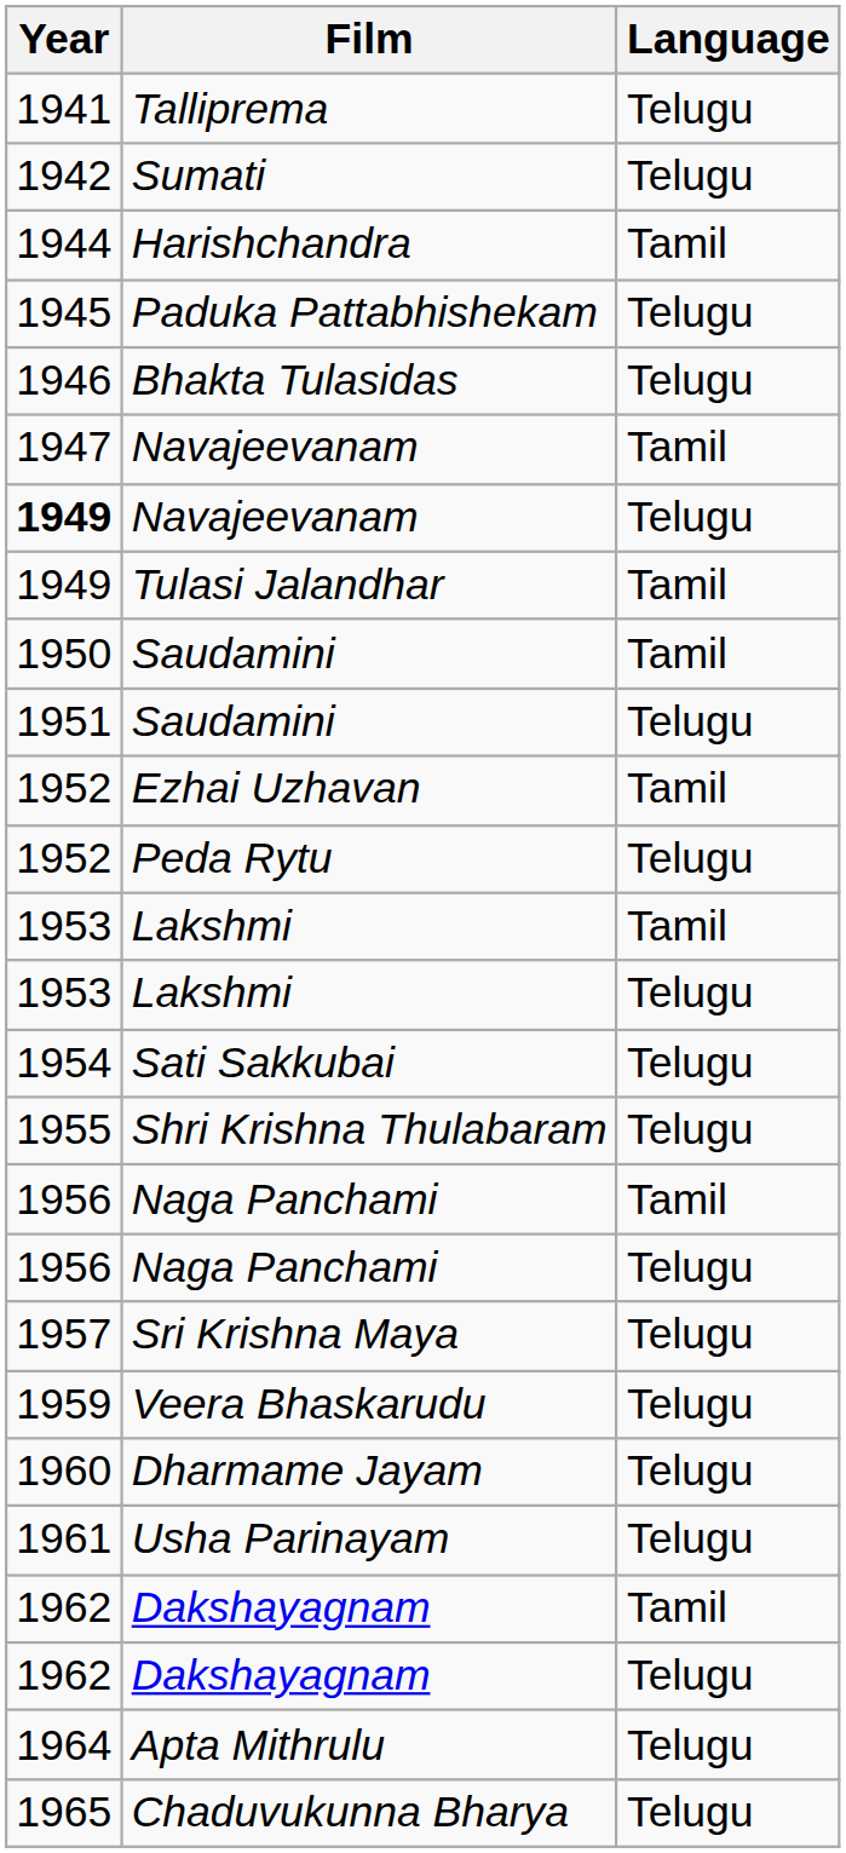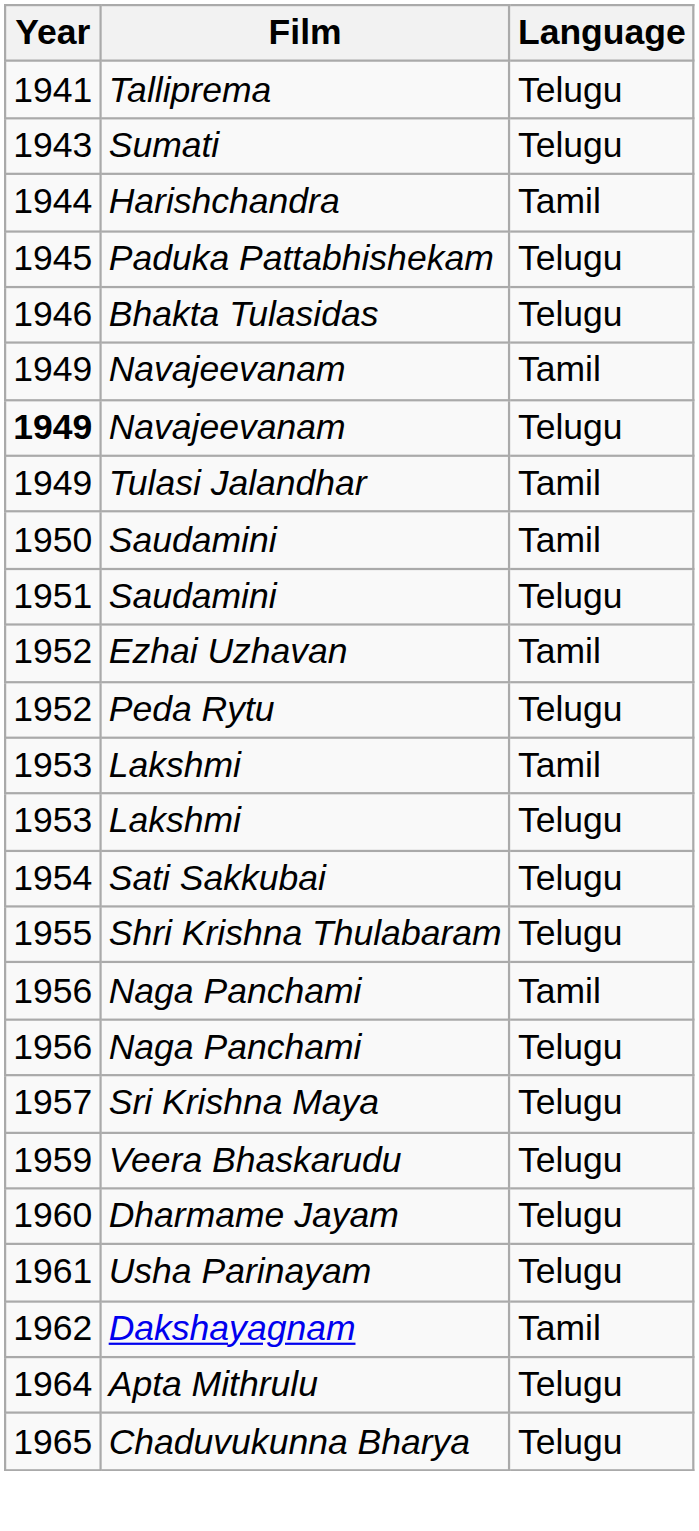 <table class="wikitable">
 <tr>
 <th>Year</th>
 <th>Film</th>
 <th>Language</th>
 </tr>
 <tr>
 <td>1941</td>
 <td><em>Talliprema</em></td>
 <td>Telugu</td>
 </tr>
 <tr>
-<td>1942</td>
+<td>1943</td>
 <td><em>Sumati</em></td>
 <td>Telugu</td>
 </tr>
 <tr>
 <td>1944</td>
 <td><em>Harishchandra</em></td>
 <td>Tamil</td>
 </tr>
 <tr>
 <td>1945</td>
 <td><em>Paduka Pattabhishekam</em></td>
 <td>Telugu</td>
 </tr>
 <tr>
 <td>1946</td>
 <td><em>Bhakta Tulasidas</em></td>
 <td>Telugu</td>
 </tr>
 <tr>
-<td>1947</td>
+<td>1949</td>
 <td><em>Navajeevanam</em></td>
 <td>Tamil</td>
 </tr>
 <tr>
 <td><strong>1949</strong></td>
 <td><em>Navajeevanam</em></td>
 <td>Telugu</td>
 </tr>
 <tr>
 <td>1949</td>
 <td><em>Tulasi Jalandhar</em></td>
 <td>Tamil</td>
 </tr>
 <tr>
 <td>1950</td>
 <td><em>Saudamini</em></td>
 <td>Tamil</td>
 </tr>
 <tr>
 <td>1951</td>
 <td><em>Saudamini</em></td>
 <td>Telugu</td>
 </tr>
 <tr>
 <td>1952</td>
 <td><em>Ezhai Uzhavan</em></td>
 <td>Tamil</td>
 </tr>
 <tr>
 <td>1952</td>
 <td><em>Peda Rytu</em></td>
 <td>Telugu</td>
 </tr>
 <tr>
 <td>1953</td>
 <td><em>Lakshmi</em></td>
 <td>Tamil</td>
 </tr>
 <tr>
 <td>1953</td>
 <td><em>Lakshmi</em></td>
 <td>Telugu</td>
 </tr>
 <tr>
 <td>1954</td>
 <td><em>Sati Sakkubai</em></td>
 <td>Telugu</td>
 </tr>
 <tr>
 <td>1955</td>
 <td><em>Shri Krishna Thulabaram</em></td>
 <td>Telugu</td>
 </tr>
 <tr>
 <td>1956</td>
 <td><em>Naga Panchami</em></td>
 <td>Tamil</td>
 </tr>
 <tr>
 <td>1956</td>
 <td><em>Naga Panchami</em></td>
 <td>Telugu</td>
 </tr>
 <tr>
 <td>1957</td>
 <td><em>Sri Krishna Maya</em></td>
 <td>Telugu</td>
 </tr>
 <tr>
 <td>1959</td>
 <td><em>Veera Bhaskarudu</em></td>
 <td>Telugu</td>
 </tr>
 <tr>
 <td>1960</td>
 <td><em>Dharmame Jayam</em></td>
 <td>Telugu</td>
 </tr>
 <tr>
 <td>1961</td>
 <td><em>Usha Parinayam</em></td>
 <td>Telugu</td>
 </tr>
 <tr>
 <td>1962</td>
 <td><em><a href='#'>Dakshayagnam</a></em></td>
 <td>Tamil</td>
 </tr>
 <tr>
-<td>1962</td>
-<td><em><a href='#'>Dakshayagnam</a></em></td>
-<td>Telugu</td>
-</tr>
-<tr>
 <td>1964</td>
 <td><em>Apta Mithrulu</em></td>
 <td>Telugu</td>
 </tr>
 <tr>
 <td>1965</td>
 <td><em>Chaduvukunna Bharya</em></td>
 <td>Telugu</td>
 </tr>
 </table>
